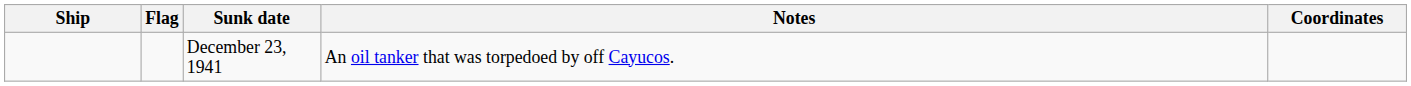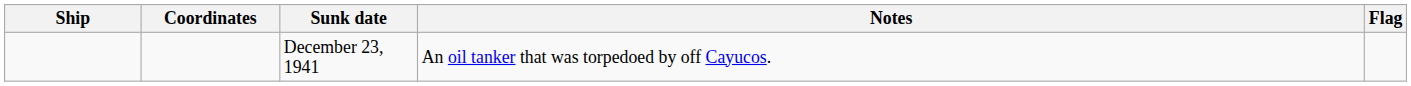 <table class=wikitable | style = "width:100%">
 <tr>
 <th style="width:10%">Ship</th>
-<th>Flag</th>
+<th style="width:10%">Coordinates</th>
 <th style="width:10%">Sunk date</th>
 <th style="width:70%">Notes</th>
-<th style="width:10%">Coordinates</th>
+<th>Flag</th>
 </tr>
 <tr>
 <td></td>
 <td></td>
 <td>December 23, 1941</td>
 <td>An <a href='#'>oil tanker</a> that was torpedoed by  off <a href='#'>Cayucos</a>.</td>
 <td></td>
 </tr>
 </table>
